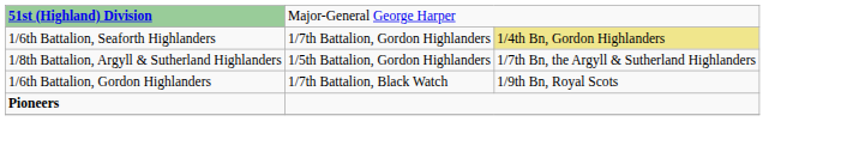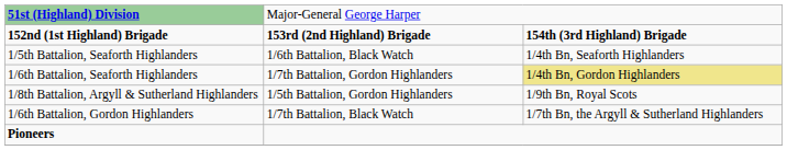 <table class="wikitable">
 <tr>
 <td style="background:#99CC99"><strong><a href='#'>51st (Highland) Division</a>  </strong></td>
 <td colspan="2">Major-General <a href='#'>George Harper</a></td>
+</tr>
+<tr>
+<td width="320pt"><strong>152nd (1st Highland) Brigade</strong></td>
+<td width="320pt"><strong>153rd (2nd Highland) Brigade</strong></td>
+<td width="320pt"><strong>154th (3rd Highland) Brigade</strong></td>
+</tr>
+<tr>
+<td>1/5th Battalion, Seaforth Highlanders</td>
+<td>1/6th Battalion, Black Watch</td>
+<td>1/4th Bn, Seaforth Highlanders</td>
 </tr>
 <tr>
 <td>1/6th Battalion, Seaforth Highlanders</td>
 <td>1/7th Battalion, Gordon Highlanders</td>
 <td style="background: khaki;">1/4th Bn, Gordon Highlanders</td>
 </tr>
 <tr>
 <td>1/8th Battalion, Argyll & Sutherland Highlanders</td>
 <td>1/5th Battalion, Gordon Highlanders</td>
-<td>1/7th Bn, the Argyll & Sutherland Highlanders</td>
+<td>1/9th Bn, Royal Scots </td>
 </tr>
 <tr>
 <td>1/6th Battalion, Gordon Highlanders</td>
 <td>1/7th Battalion, Black Watch</td>
-<td>1/9th Bn, Royal Scots </td>
+<td>1/7th Bn, the Argyll & Sutherland Highlanders</td>
 </tr>
 <tr>
 <td><strong>Pioneers</strong></td>
 <td colspan="2"></td>
 </tr>
 <tr>
 </tr>
 </table>
